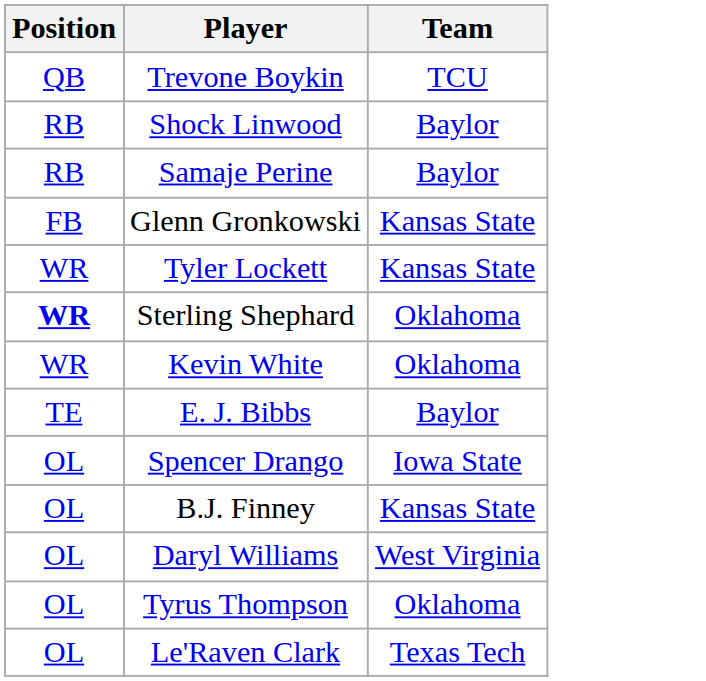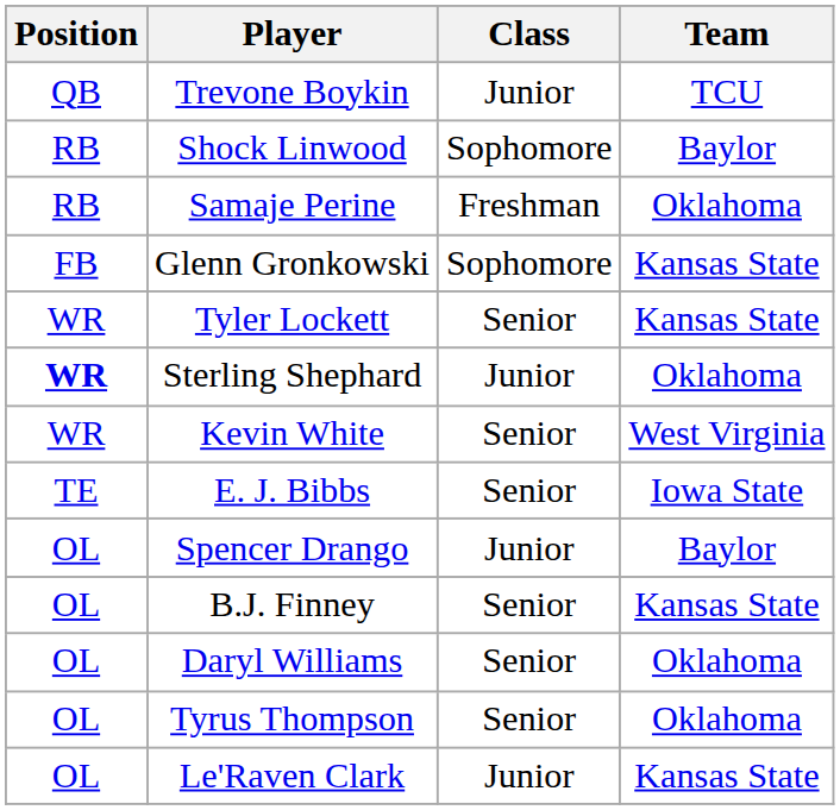 <table class="wikitable sortable" border="1">
 <tr>
 <th>Position</th>
 <th>Player</th>
+<th>Class</th>
 <th>Team</th>
 </tr>
 <tr>
 <td style="text-align:center; background:white"><a href='#'>QB</a></td>
 <td style="text-align:center; background:white"><a href='#'>Trevone Boykin</a></td>
+<td style="text-align:center; background:white">Junior</td>
 <td style="text-align:center; background:white"><a href='#'>TCU</a></td>
 </tr>
 <tr>
 <td style="text-align:center; background:white"><a href='#'>RB</a></td>
 <td style="text-align:center; background:white"><a href='#'>Shock Linwood</a></td>
+<td style="text-align:center; background:white">Sophomore</td>
 <td style="text-align:center; background:white"><a href='#'>Baylor</a></td>
 </tr>
 <tr>
 <td style="text-align:center; background:white"><a href='#'>RB</a></td>
 <td style="text-align:center; background:white"><a href='#'>Samaje Perine</a></td>
-<td style="text-align:center; background:white"><a href='#'>Baylor</a></td>
+<td style="text-align:center; background:white">Freshman</td>
+<td style="text-align:center; background:white"><a href='#'>Oklahoma</a></td>
 </tr>
 <tr>
 <td style="text-align:center; background:white"><a href='#'>FB</a></td>
 <td style="text-align:center; background:white">Glenn Gronkowski</td>
+<td style="text-align:center; background:white">Sophomore</td>
 <td style="text-align:center; background:white"><a href='#'>Kansas State</a></td>
 </tr>
 <tr>
 <td style="text-align:center; background:white"><a href='#'>WR</a></td>
 <td style="text-align:center; background:white"><a href='#'>Tyler Lockett</a></td>
+<td style="text-align:center; background:white">Senior</td>
 <td style="text-align:center; background:white"><a href='#'>Kansas State</a></td>
 </tr>
 <tr>
 <td style="text-align:center; background:white"><strong><a href='#'>WR</a></strong></td>
 <td style="text-align:center; background:white">Sterling Shephard</td>
+<td style="text-align:center; background:white">Junior</td>
 <td style="text-align:center; background:white"><a href='#'>Oklahoma</a></td>
 </tr>
 <tr>
 <td style="text-align:center; background:white"><a href='#'>WR</a></td>
 <td style="text-align:center; background:white"><a href='#'>Kevin White</a></td>
-<td style="text-align:center; background:white"><a href='#'>Oklahoma</a></td>
+<td style="text-align:center; background:white">Senior</td>
+<td style="text-align:center; background:white"><a href='#'>West Virginia</a></td>
 </tr>
 <tr>
 <td style="text-align:center; background:white"><a href='#'>TE</a></td>
 <td style="text-align:center; background:white"><a href='#'>E. J. Bibbs</a></td>
+<td style="text-align:center; background:white">Senior</td>
+<td style="text-align:center; background:white"><a href='#'>Iowa State</a></td>
+</tr>
+<tr>
+<td style="text-align:center; background:white"><a href='#'>OL</a></td>
+<td style="text-align:center; background:white"><a href='#'>Spencer Drango</a></td>
+<td style="text-align:center; background:white">Junior</td>
 <td style="text-align:center; background:white"><a href='#'>Baylor</a></td>
 </tr>
 <tr>
 <td style="text-align:center; background:white"><a href='#'>OL</a></td>
-<td style="text-align:center; background:white"><a href='#'>Spencer Drango</a></td>
-<td style="text-align:center; background:white"><a href='#'>Iowa State</a></td>
-</tr>
-<tr>
-<td style="text-align:center; background:white"><a href='#'>OL</a></td>
 <td style="text-align:center; background:white">B.J. Finney</td>
+<td style="text-align:center; background:white">Senior</td>
 <td style="text-align:center; background:white"><a href='#'>Kansas State</a></td>
 </tr>
 <tr>
 <td style="text-align:center; background:white"><a href='#'>OL</a></td>
 <td style="text-align:center; background:white"><a href='#'>Daryl Williams</a></td>
-<td style="text-align:center; background:white"><a href='#'>West Virginia</a></td>
+<td style="text-align:center; background:white">Senior</td>
+<td style="text-align:center; background:white"><a href='#'>Oklahoma</a></td>
 </tr>
 <tr>
 <td style="text-align:center; background:white"><a href='#'>OL</a></td>
 <td style="text-align:center; background:white"><a href='#'>Tyrus Thompson</a></td>
+<td style="text-align:center; background:white">Senior</td>
 <td style="text-align:center; background:white"><a href='#'>Oklahoma</a></td>
 </tr>
 <tr>
 <td style="text-align:center; background:white"><a href='#'>OL</a></td>
 <td style="text-align:center; background:white"><a href='#'>Le'Raven Clark</a></td>
-<td style="text-align:center; background:white"><a href='#'>Texas Tech</a></td>
+<td style="text-align:center; background:white">Junior</td>
+<td style="text-align:center; background:white"><a href='#'>Kansas State</a></td>
 </tr>
 </table>
